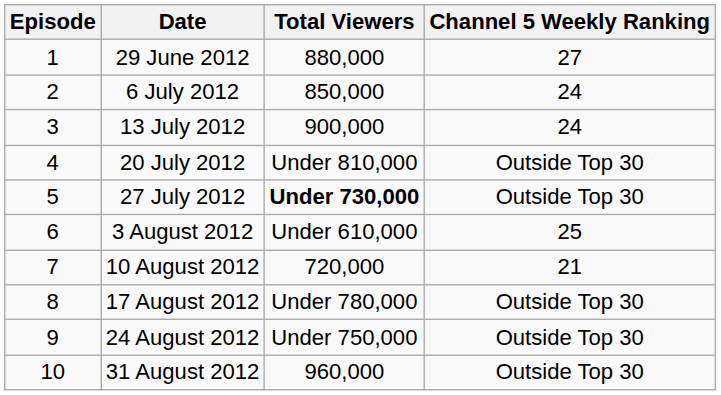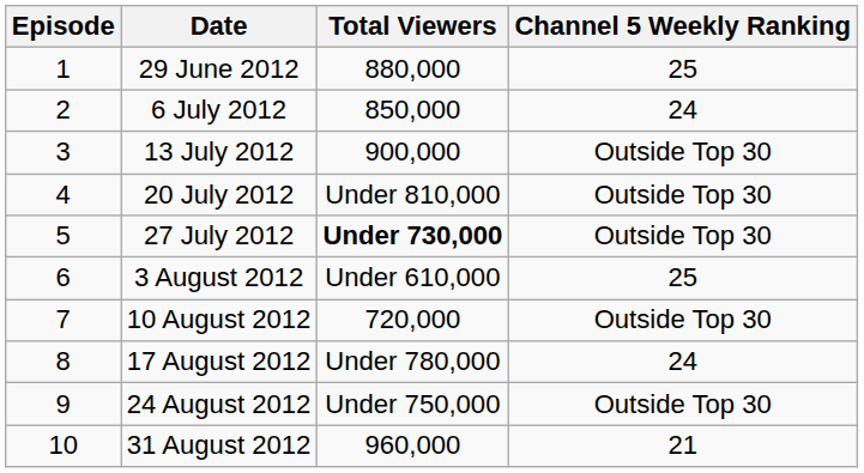 <table class="wikitable" style="text-align:center;">
 <tr>
 <th>Episode</th>
 <th>Date</th>
 <th>Total Viewers</th>
 <th>Channel 5 Weekly Ranking</th>
 </tr>
 <tr>
 <td>1</td>
 <td>29 June 2012</td>
 <td>880,000</td>
-<td>27</td>
+<td>25</td>
 </tr>
 <tr>
 <td>2</td>
 <td>6 July 2012</td>
 <td>850,000</td>
 <td>24</td>
 </tr>
 <tr>
 <td>3</td>
 <td>13 July 2012</td>
 <td>900,000</td>
-<td>24</td>
+<td>Outside Top 30</td>
 </tr>
 <tr>
 <td>4</td>
 <td>20 July 2012</td>
 <td>Under 810,000</td>
 <td>Outside Top 30</td>
 </tr>
 <tr>
 <td>5</td>
 <td>27 July 2012</td>
 <td><strong>Under 730,000</strong></td>
 <td>Outside Top 30</td>
 </tr>
 <tr>
 <td>6</td>
 <td>3 August 2012</td>
 <td>Under 610,000</td>
 <td>25</td>
 </tr>
 <tr>
 <td>7</td>
 <td>10 August 2012</td>
 <td>720,000</td>
-<td>21</td>
+<td>Outside Top 30</td>
 </tr>
 <tr>
 <td>8</td>
 <td>17 August 2012</td>
 <td>Under 780,000</td>
-<td>Outside Top 30</td>
+<td>24</td>
 </tr>
 <tr>
 <td>9</td>
 <td>24 August 2012</td>
 <td>Under 750,000</td>
 <td>Outside Top 30</td>
 </tr>
 <tr>
 <td>10</td>
 <td>31 August 2012</td>
 <td>960,000</td>
-<td>Outside Top 30</td>
+<td>21</td>
 </tr>
 </table>
